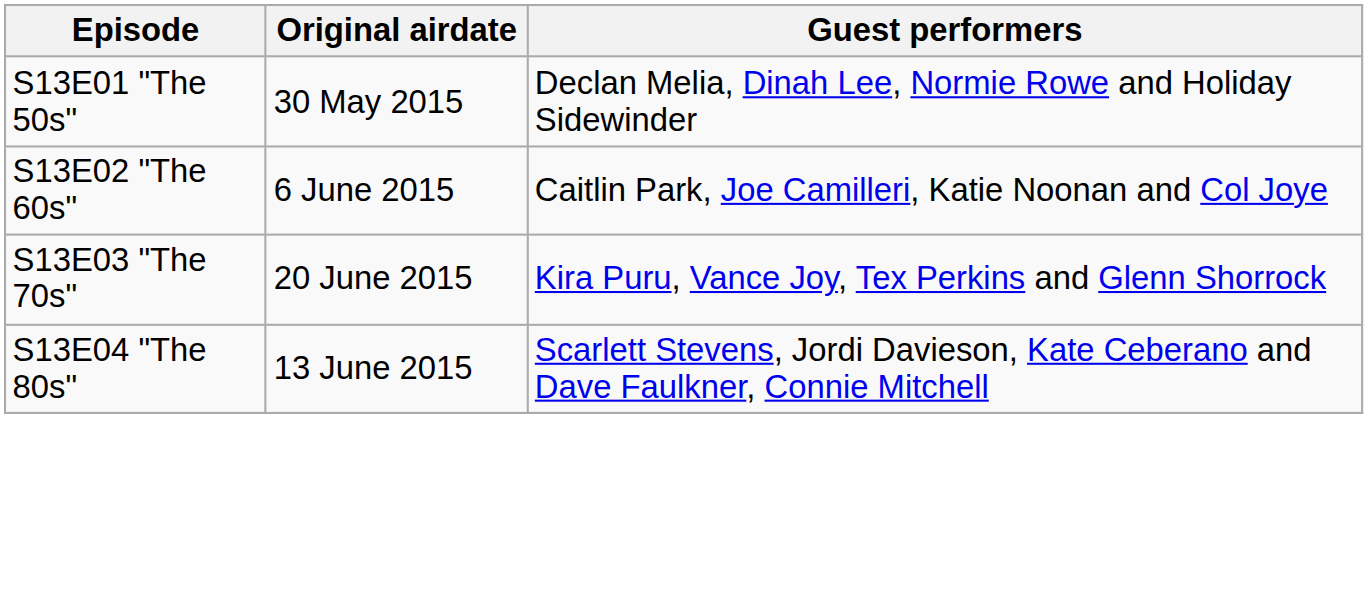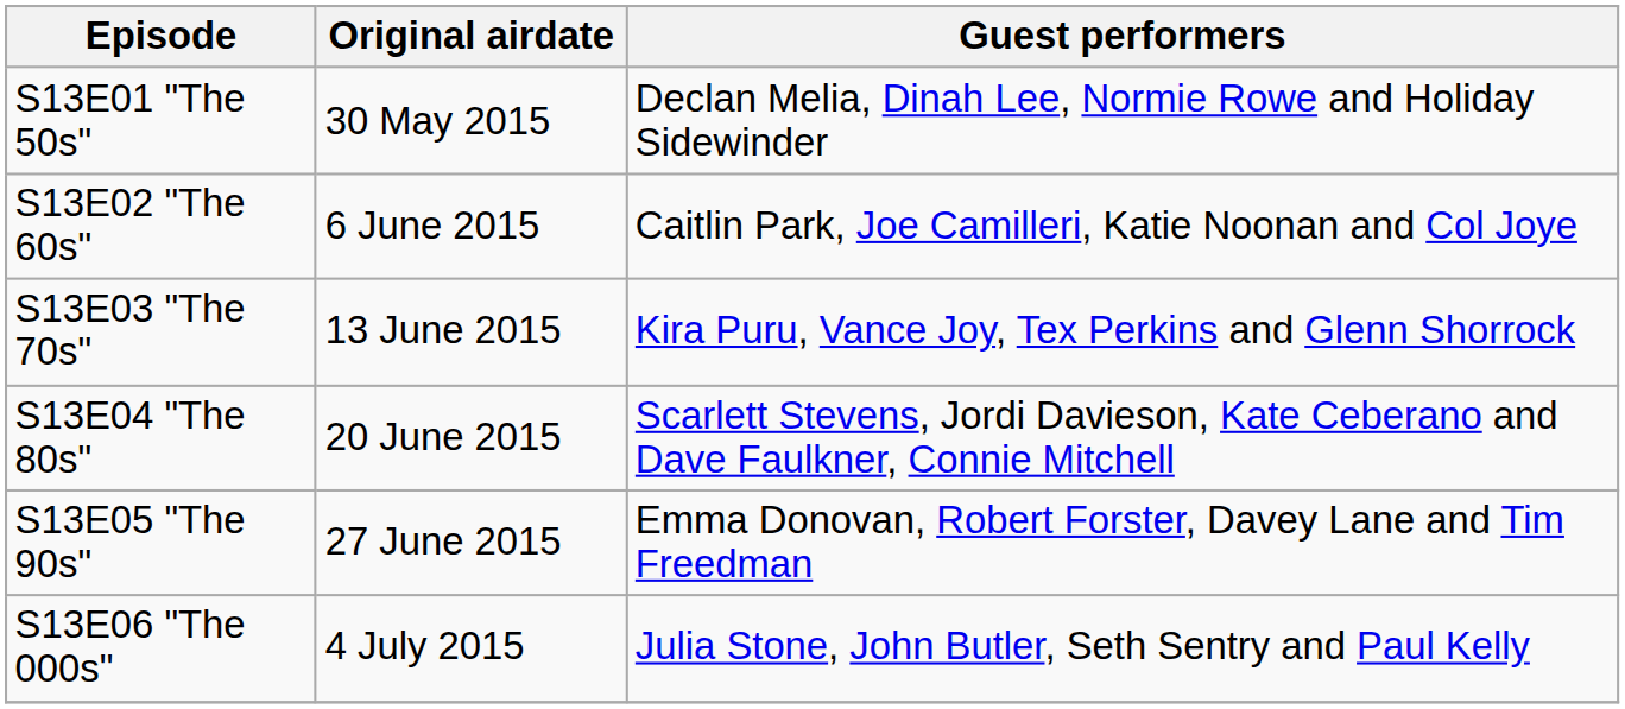 <table class="wikitable sortable">
 <tr>
 <th width="120px">Episode</th>
 <th width="120px">Original airdate</th>
 <th width="400px" class="unsortable">Guest performers</th>
 </tr>
 <tr>
 <td>S13E01  "The 50s"</td>
 <td>30 May 2015</td>
 <td>Declan Melia, <a href='#'>Dinah Lee</a>, <a href='#'>Normie Rowe</a> and Holiday Sidewinder</td>
 </tr>
 <tr>
 <td>S13E02  "The 60s"</td>
 <td>6 June 2015</td>
 <td>Caitlin Park, <a href='#'>Joe Camilleri</a>, Katie Noonan and <a href='#'>Col Joye</a></td>
 </tr>
 <tr>
 <td>S13E03  "The 70s"</td>
-<td>20 June 2015</td>
+<td>13 June 2015</td>
 <td><a href='#'>Kira Puru</a>, <a href='#'>Vance Joy</a>, <a href='#'>Tex Perkins</a> and <a href='#'>Glenn Shorrock</a></td>
 </tr>
 <tr>
 <td>S13E04  "The 80s"</td>
-<td>13 June 2015</td>
+<td>20 June 2015</td>
 <td><a href='#'>Scarlett Stevens</a>, Jordi Davieson, <a href='#'>Kate Ceberano</a> and <a href='#'>Dave Faulkner</a>, <a href='#'>Connie Mitchell</a></td>
+</tr>
+<tr>
+<td>S13E05  "The 90s"</td>
+<td>27 June 2015</td>
+<td>Emma Donovan, <a href='#'>Robert Forster</a>, Davey Lane and <a href='#'>Tim Freedman</a></td>
+</tr>
+<tr>
+<td>S13E06  "The 000s"</td>
+<td>4 July 2015</td>
+<td><a href='#'>Julia Stone</a>, <a href='#'>John Butler</a>, Seth Sentry and <a href='#'>Paul Kelly</a></td>
 </tr>
 <tr>
 </tr>
 </table>
